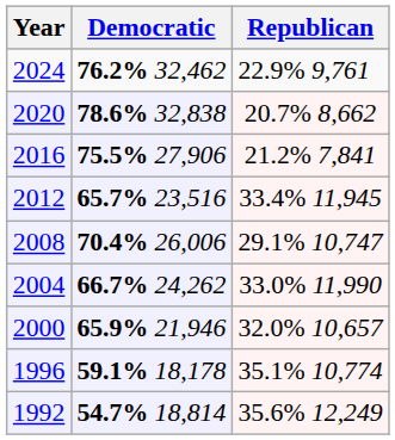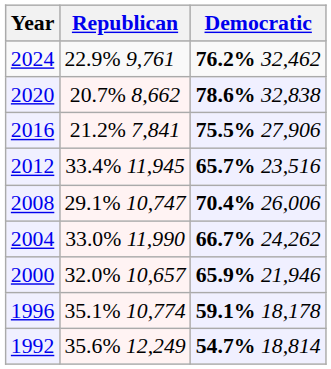 <table class="wikitable" style="float:right; font-size:95%;">
 <tr style="background:lightgrey;">
 <th>Year</th>
+<th><a href='#'>Republican</a></th>
 <th><a href='#'>Democratic</a></th>
-<th><a href='#'>Republican</a></th>
 </tr>
 <tr>
 <td><a href='#'>2024</a></td>
+<td>22.9% <em>9,761</em></td>
 <td><strong>76.2%</strong> <em>32,462</em></td>
-<td>22.9% <em>9,761</em></td>
 </tr>
 <tr>
 <td style="text-align:center; background:#f0f0ff;"><a href='#'>2020</a></td>
+<td style="text-align:center; background:#fff3f3;">20.7% <em>8,662</em></td>
 <td style="text-align:center; background:#f0f0ff;"><strong>78.6%</strong> <em>32,838</em></td>
-<td style="text-align:center; background:#fff3f3;">20.7% <em>8,662</em></td>
 </tr>
 <tr>
 <td style="text-align:center; background:#f0f0ff;"><a href='#'>2016</a></td>
+<td style="text-align:center; background:#fff3f3;">21.2% <em>7,841</em></td>
 <td style="text-align:center; background:#f0f0ff;"><strong>75.5%</strong> <em>27,906</em></td>
-<td style="text-align:center; background:#fff3f3;">21.2% <em>7,841</em></td>
 </tr>
 <tr>
 <td style="text-align:center; background:#f0f0ff;"><a href='#'>2012</a></td>
+<td style="text-align:center; background:#fff3f3;">33.4% <em>11,945</em></td>
 <td style="text-align:center; background:#f0f0ff;"><strong>65.7%</strong> <em>23,516</em></td>
-<td style="text-align:center; background:#fff3f3;">33.4% <em>11,945</em></td>
 </tr>
 <tr>
 <td style="text-align:center; background:#f0f0ff;"><a href='#'>2008</a></td>
+<td style="text-align:center; background:#fff3f3;">29.1% <em>10,747</em></td>
 <td style="text-align:center; background:#f0f0ff;"><strong>70.4%</strong> <em>26,006</em></td>
-<td style="text-align:center; background:#fff3f3;">29.1% <em>10,747</em></td>
 </tr>
 <tr>
 <td style="text-align:center; background:#f0f0ff;"><a href='#'>2004</a></td>
+<td style="text-align:center; background:#fff3f3;">33.0% <em>11,990</em></td>
 <td style="text-align:center; background:#f0f0ff;"><strong>66.7%</strong> <em>24,262</em></td>
-<td style="text-align:center; background:#fff3f3;">33.0% <em>11,990</em></td>
 </tr>
 <tr>
 <td style="text-align:center; background:#f0f0ff;"><a href='#'>2000</a></td>
+<td style="text-align:center; background:#fff3f3;">32.0% <em>10,657</em></td>
 <td style="text-align:center; background:#f0f0ff;"><strong>65.9%</strong> <em>21,946</em></td>
-<td style="text-align:center; background:#fff3f3;">32.0% <em>10,657</em></td>
 </tr>
 <tr>
 <td style="text-align:center; background:#f0f0ff;"><a href='#'>1996</a></td>
+<td style="text-align:center; background:#fff3f3;">35.1% <em>10,774</em></td>
 <td style="text-align:center; background:#f0f0ff;"><strong>59.1%</strong> <em>18,178</em></td>
-<td style="text-align:center; background:#fff3f3;">35.1% <em>10,774</em></td>
 </tr>
 <tr>
 <td style="text-align:center; background:#f0f0ff;"><a href='#'>1992</a></td>
+<td style="text-align:center; background:#fff3f3;">35.6% <em>12,249</em></td>
 <td style="text-align:center; background:#f0f0ff;"><strong>54.7%</strong> <em>18,814</em></td>
-<td style="text-align:center; background:#fff3f3;">35.6% <em>12,249</em></td>
 </tr>
 </table>
